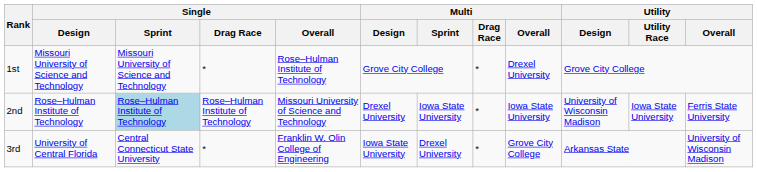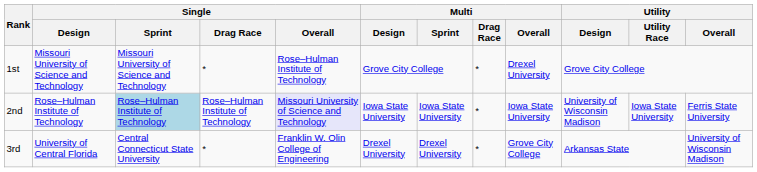 <table class="wikitable mw-collapsible">
 <tr>
 <th rowspan="2">Rank</th>
 <th colspan="4">Single</th>
 <th colspan="4">Multi</th>
 <th colspan="3">Utility</th>
 </tr>
 <tr>
 <th>Design</th>
 <th>Sprint</th>
 <th>Drag Race</th>
 <th>Overall</th>
 <th>Design</th>
 <th>Sprint</th>
 <th>Drag Race</th>
 <th>Overall</th>
 <th>Design</th>
 <th>Utility Race</th>
 <th>Overall</th>
 </tr>
 <tr>
 <td>1st</td>
 <td><a href='#'>Missouri University of Science and Technology</a></td>
 <td><a href='#'>Missouri University of Science and Technology</a></td>
 <td>*</td>
 <td><a href='#'>Rose–Hulman Institute of Technology</a></td>
 <td colspan="2"><a href='#'>Grove City College</a></td>
 <td>*</td>
 <td><a href='#'>Drexel University</a></td>
 <td colspan="3"><a href='#'>Grove City College</a></td>
 </tr>
 <tr>
 <td>2nd</td>
 <td><a href='#'>Rose–Hulman Institute of Technology</a></td>
 <td style="background: lightblue;"><a href='#'>Rose–Hulman Institute of Technology</a></td>
 <td><a href='#'>Rose–Hulman Institute of Technology</a></td>
-<td><a href='#'>Missouri University of Science and Technology</a></td>
-<td><a href='#'>Drexel University</a></td>
+<td style="background: lavender;"><a href='#'>Missouri University of Science and Technology</a></td>
+<td><a href='#'>Iowa State University</a></td>
 <td><a href='#'>Iowa State University</a></td>
 <td>*</td>
 <td><a href='#'>Iowa State University</a></td>
 <td><a href='#'>University of Wisconsin Madison</a></td>
 <td><a href='#'>Iowa State University</a></td>
 <td><a href='#'>Ferris State University</a></td>
 </tr>
 <tr>
 <td>3rd</td>
 <td><a href='#'>University of Central Florida</a></td>
 <td><a href='#'>Central Connecticut State University</a></td>
 <td>*</td>
 <td><a href='#'>Franklin W. Olin College of Engineering</a></td>
-<td><a href='#'>Iowa State University</a></td>
+<td><a href='#'>Drexel University</a></td>
 <td><a href='#'>Drexel University</a></td>
 <td>*</td>
 <td><a href='#'>Grove City College</a></td>
 <td colspan="2"><a href='#'>Arkansas State</a></td>
 <td><a href='#'>University of Wisconsin Madison</a></td>
 </tr>
 </table>
